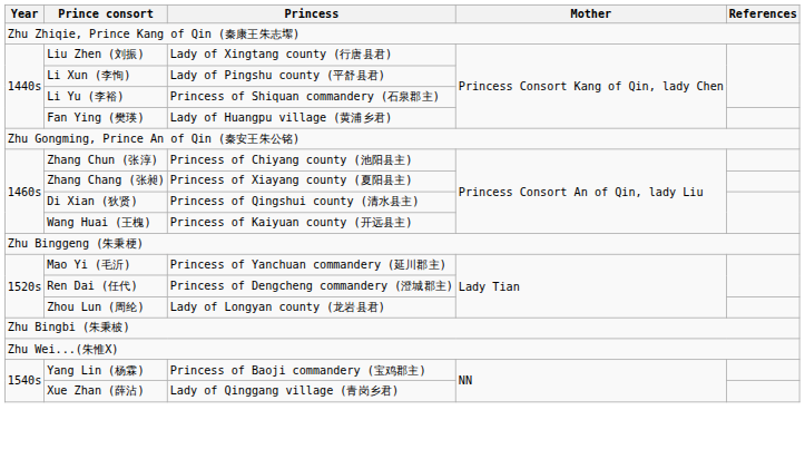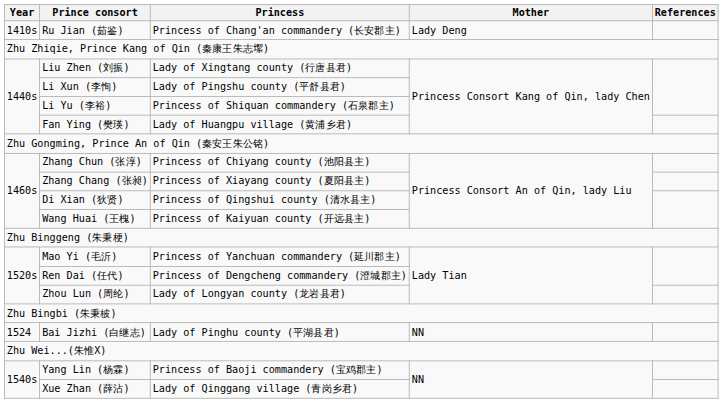 <table class="wikitable">
 <tr>
 <th>Year</th>
 <th>Prince consort</th>
 <th>Princess</th>
 <th>Mother</th>
 <th>References</th>
+</tr>
+<tr>
+<td>1410s</td>
+<td>Ru Jian (茹鉴)</td>
+<td>Princess of Chang'an commandery (长安郡主)</td>
+<td>Lady Deng</td>
+<td></td>
 </tr>
 <tr>
 <td colspan="5">Zhu Zhiqie, Prince Kang of Qin (秦康王朱志𡐤)</td>
 </tr>
 <tr>
 <td rowspan="4">1440s</td>
 <td>Liu Zhen (刘振)</td>
 <td>Lady of Xingtang county (行唐县君)</td>
 <td rowspan="4">Princess Consort Kang of Qin, lady Chen</td>
 <td rowspan="3"></td>
 </tr>
 <tr>
 <td>Li Xun (李恂)</td>
 <td>Lady of Pingshu county (平舒县君)</td>
 </tr>
 <tr>
 <td>Li Yu (李裕)</td>
 <td>Princess of Shiquan commandery (石泉郡主)</td>
 </tr>
 <tr>
 <td>Fan Ying (樊瑛)</td>
 <td>Lady of Huangpu village (黄浦乡君)</td>
 <td></td>
 </tr>
 <tr>
 <td colspan="5">Zhu Gongming, Prince An of Qin (秦安王朱公铭)</td>
 </tr>
 <tr>
 <td rowspan="4">1460s</td>
 <td>Zhang Chun (张淳)</td>
 <td>Princess of Chiyang county (池阳县主)</td>
 <td rowspan="4">Princess Consort An of Qin, lady Liu</td>
 <td></td>
 </tr>
 <tr>
 <td>Zhang Chang (张昶)</td>
 <td>Princess of Xiayang county (夏阳县主)</td>
 <td></td>
 </tr>
 <tr>
 <td>Di Xian (狄贤)</td>
 <td>Princess of Qingshui county (清水县主)</td>
 <td rowspan="2"></td>
 </tr>
 <tr>
 <td>Wang Huai (王槐)</td>
 <td>Princess of Kaiyuan county (开远县主)</td>
 </tr>
 <tr>
 <td colspan="5">Zhu Binggeng (朱秉梗)</td>
 </tr>
 <tr>
 <td rowspan="3">1520s</td>
 <td>Mao Yi (毛沂)</td>
 <td>Princess of Yanchuan commandery (延川郡主)</td>
 <td rowspan="3">Lady Tian</td>
 <td rowspan="2"></td>
 </tr>
 <tr>
 <td>Ren Dai (任代)</td>
 <td>Princess of Dengcheng commandery (澄城郡主)</td>
 </tr>
 <tr>
 <td>Zhou Lun (周纶)</td>
 <td>Lady of Longyan county (龙岩县君)</td>
 <td></td>
 </tr>
 <tr>
 <td colspan="5">Zhu Bingbi (朱秉柀)</td>
 </tr>
 <tr>
+<td>1524</td>
+<td>Bai Jizhi (白继志)</td>
+<td>Lady of Pinghu county (平湖县君)</td>
+<td>NN</td>
+<td></td>
+</tr>
+<tr>
 <td colspan="5">Zhu Wei...(朱惟X)</td>
 </tr>
 <tr>
 <td rowspan="2">1540s</td>
 <td>Yang Lin (杨霖)</td>
 <td>Princess of Baoji commandery (宝鸡郡主)</td>
 <td rowspan="2">NN</td>
 <td></td>
 </tr>
 <tr>
 <td>Xue Zhan (薛沾)</td>
 <td>Lady of Qinggang village (青岗乡君)</td>
 <td></td>
 </tr>
 </table>
